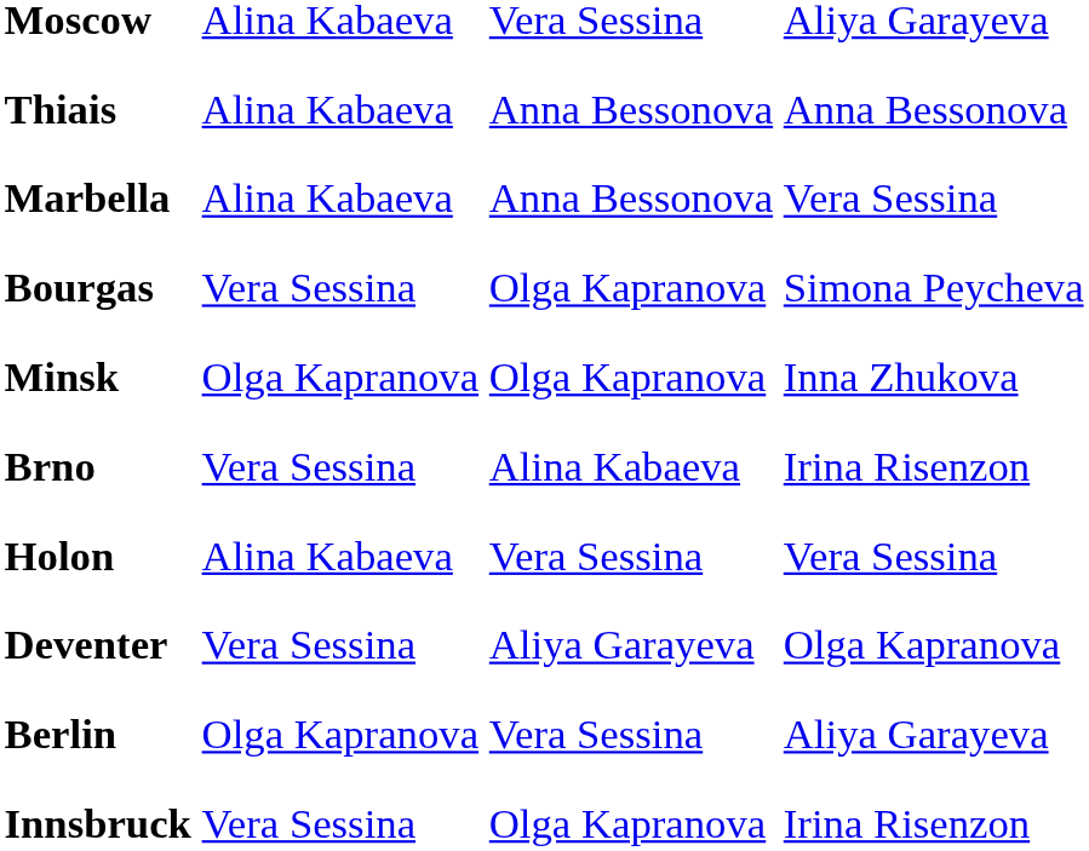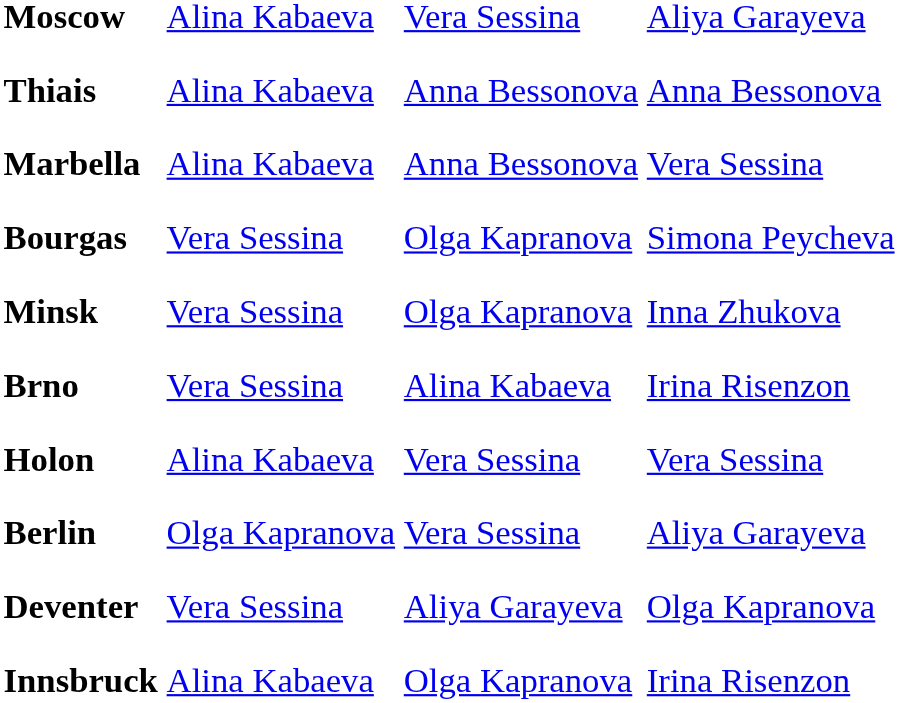 <table>
 <tr>
 <th scope=row style="text-align:left">Moscow</th>
 <td style="height:30px;"> <a href='#'>Alina Kabaeva</a></td>
 <td style="height:30px;"> <a href='#'>Vera Sessina</a></td>
 <td style="height:30px;"> <a href='#'>Aliya Garayeva</a></td>
 </tr>
 <tr>
 <th scope=row style="text-align:left">Thiais</th>
 <td style="height:30px;"> <a href='#'>Alina Kabaeva</a></td>
 <td style="height:30px;"> <a href='#'>Anna Bessonova</a></td>
 <td style="height:30px;"> <a href='#'>Anna Bessonova</a></td>
 </tr>
 <tr>
 <th scope=row style="text-align:left">Marbella</th>
 <td style="height:30px;"> <a href='#'>Alina Kabaeva</a></td>
 <td style="height:30px;"> <a href='#'>Anna Bessonova</a></td>
 <td style="height:30px;"> <a href='#'>Vera Sessina</a></td>
 </tr>
 <tr>
 <th scope=row style="text-align:left">Bourgas</th>
 <td style="height:30px;"> <a href='#'>Vera Sessina</a></td>
 <td style="height:30px;"> <a href='#'>Olga Kapranova</a></td>
 <td style="height:30px;"> <a href='#'>Simona Peycheva</a></td>
 </tr>
 <tr>
 <th scope=row style="text-align:left">Minsk</th>
-<td style="height:30px;"> <a href='#'>Olga Kapranova</a></td>
+<td style="height:30px;"> <a href='#'>Vera Sessina</a></td>
 <td style="height:30px;"> <a href='#'>Olga Kapranova</a></td>
 <td style="height:30px;"> <a href='#'>Inna Zhukova</a></td>
 </tr>
 <tr>
 <th scope=row style="text-align:left">Brno</th>
 <td style="height:30px;"> <a href='#'>Vera Sessina</a></td>
 <td style="height:30px;"> <a href='#'>Alina Kabaeva</a></td>
 <td style="height:30px;"> <a href='#'>Irina Risenzon</a></td>
 </tr>
 <tr>
 <th scope=row style="text-align:left">Holon</th>
 <td style="height:30px;"> <a href='#'>Alina Kabaeva</a></td>
 <td style="height:30px;"> <a href='#'>Vera Sessina</a></td>
 <td style="height:30px;"> <a href='#'>Vera Sessina</a></td>
 </tr>
 <tr>
+<th scope=row style="text-align:left">Berlin</th>
+<td style="height:30px;"> <a href='#'>Olga Kapranova</a></td>
+<td style="height:30px;"> <a href='#'>Vera Sessina</a></td>
+<td style="height:30px;"> <a href='#'>Aliya Garayeva</a></td>
+</tr>
+<tr>
 <th scope=row style="text-align:left">Deventer</th>
 <td style="height:30px;"> <a href='#'>Vera Sessina</a></td>
 <td style="height:30px;"> <a href='#'>Aliya Garayeva</a></td>
 <td style="height:30px;"> <a href='#'>Olga Kapranova</a></td>
 </tr>
 <tr>
-<th scope=row style="text-align:left">Berlin</th>
-<td style="height:30px;"> <a href='#'>Olga Kapranova</a></td>
-<td style="height:30px;"> <a href='#'>Vera Sessina</a></td>
-<td style="height:30px;"> <a href='#'>Aliya Garayeva</a></td>
-</tr>
-<tr>
 <th scope=row style="text-align:left">Innsbruck</th>
-<td style="height:30px;"> <a href='#'>Vera Sessina</a></td>
+<td style="height:30px;"> <a href='#'>Alina Kabaeva</a></td>
 <td style="height:30px;"> <a href='#'>Olga Kapranova</a></td>
 <td style="height:30px;"> <a href='#'>Irina Risenzon</a></td>
 </tr>
 <tr>
 </tr>
 </table>
